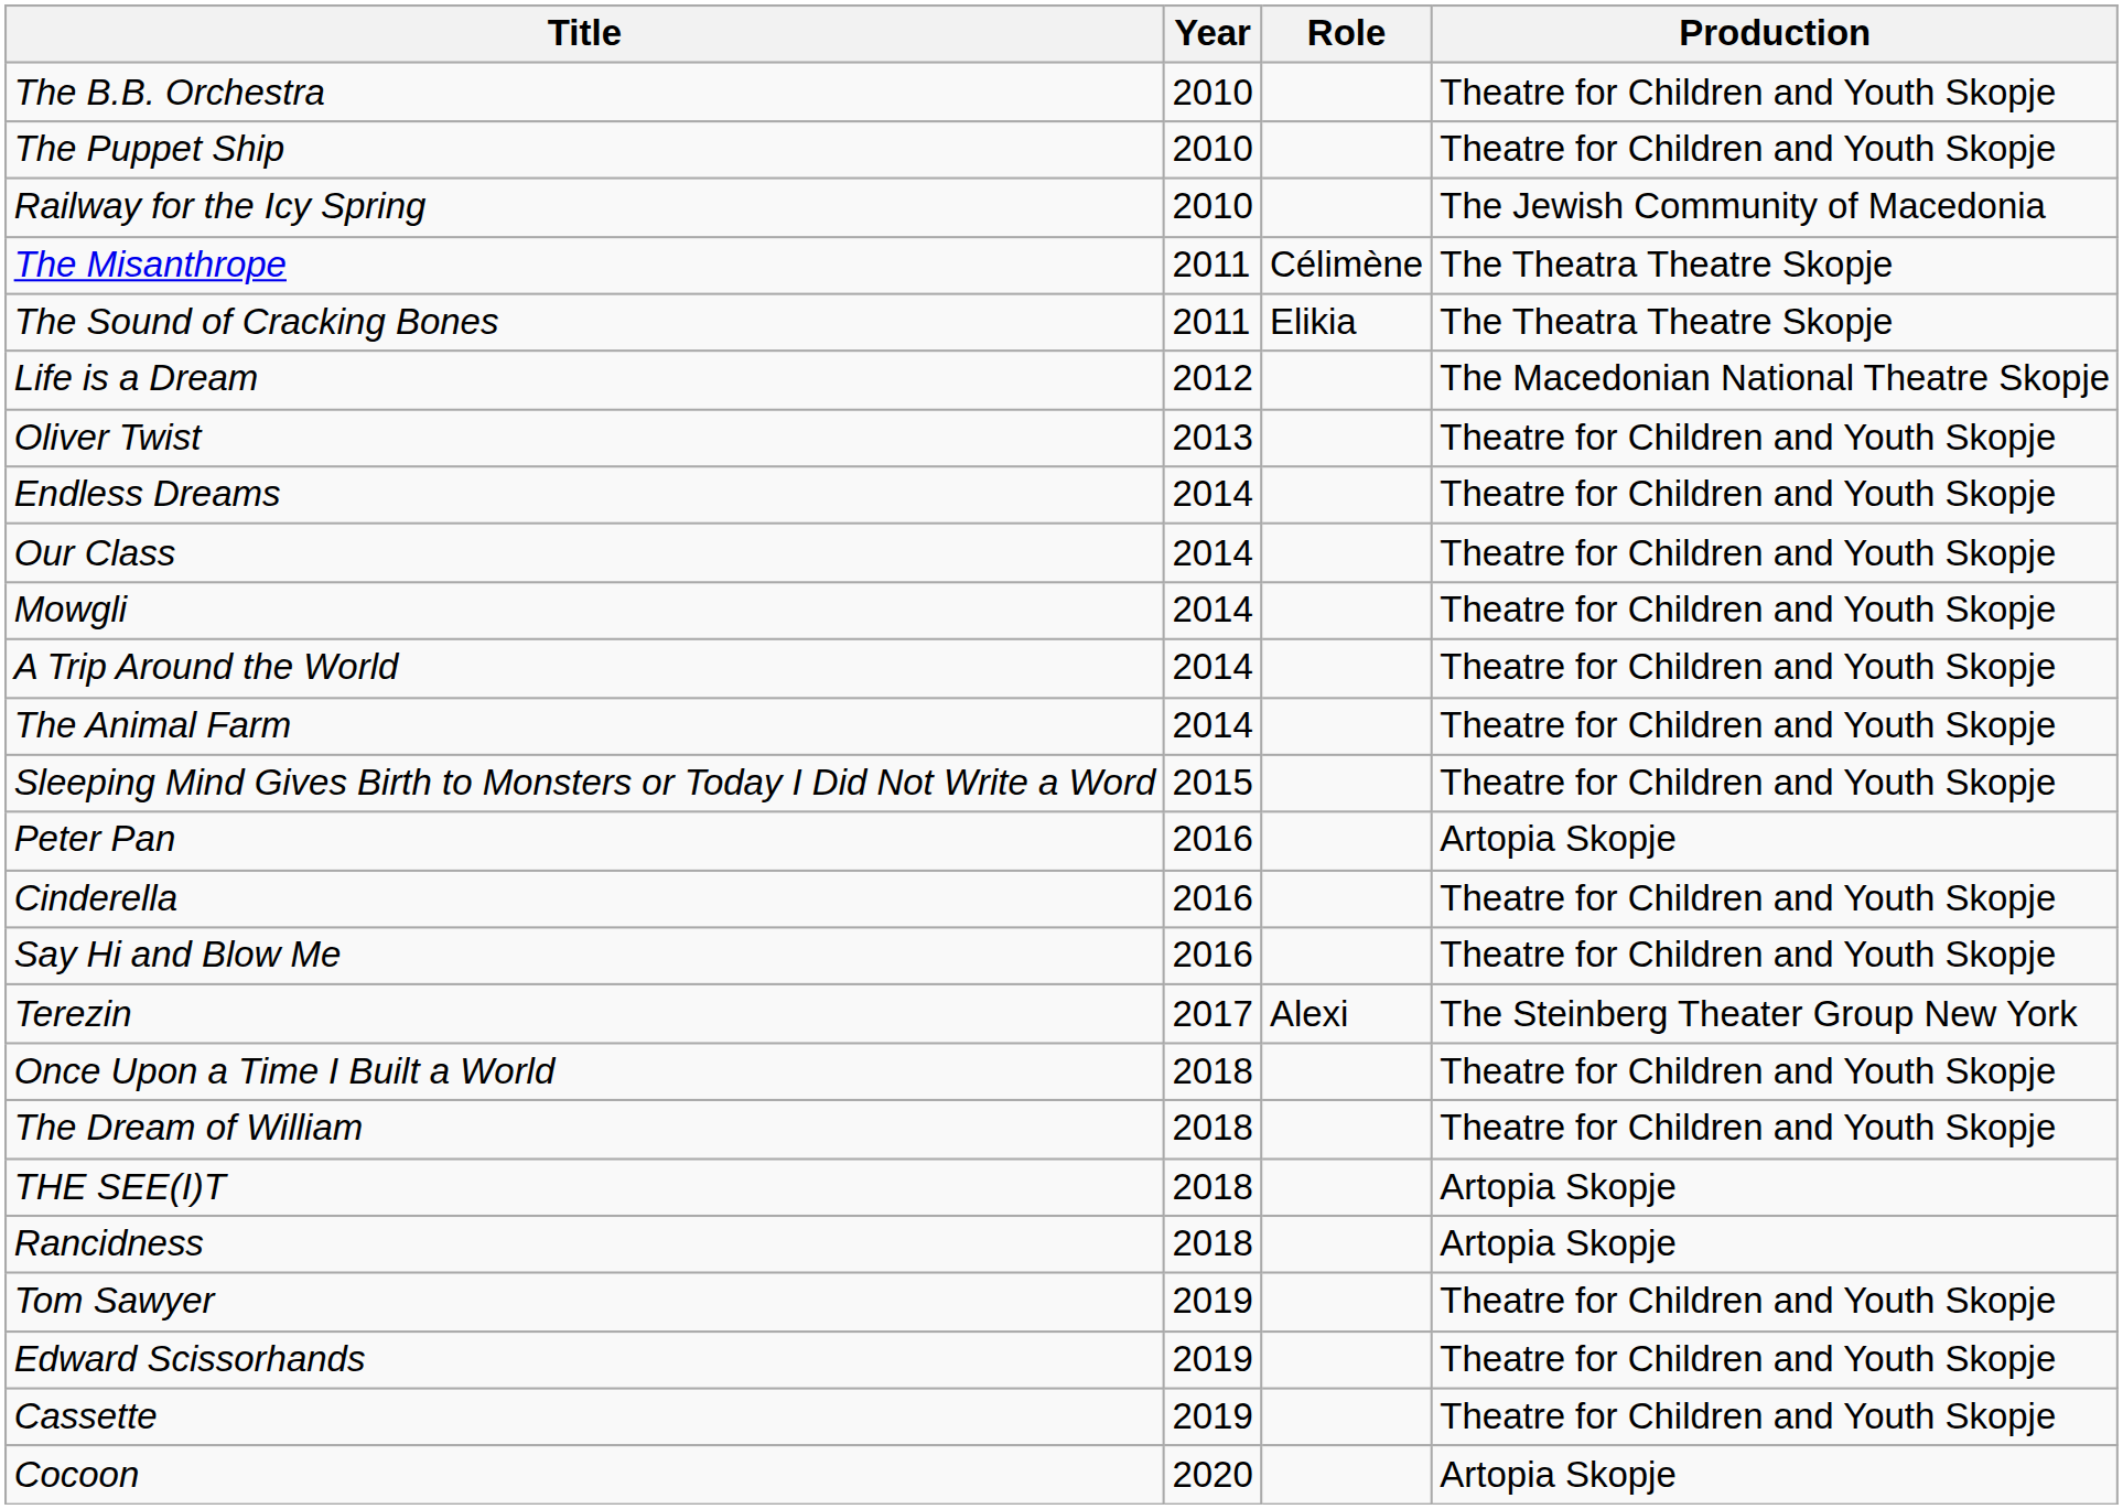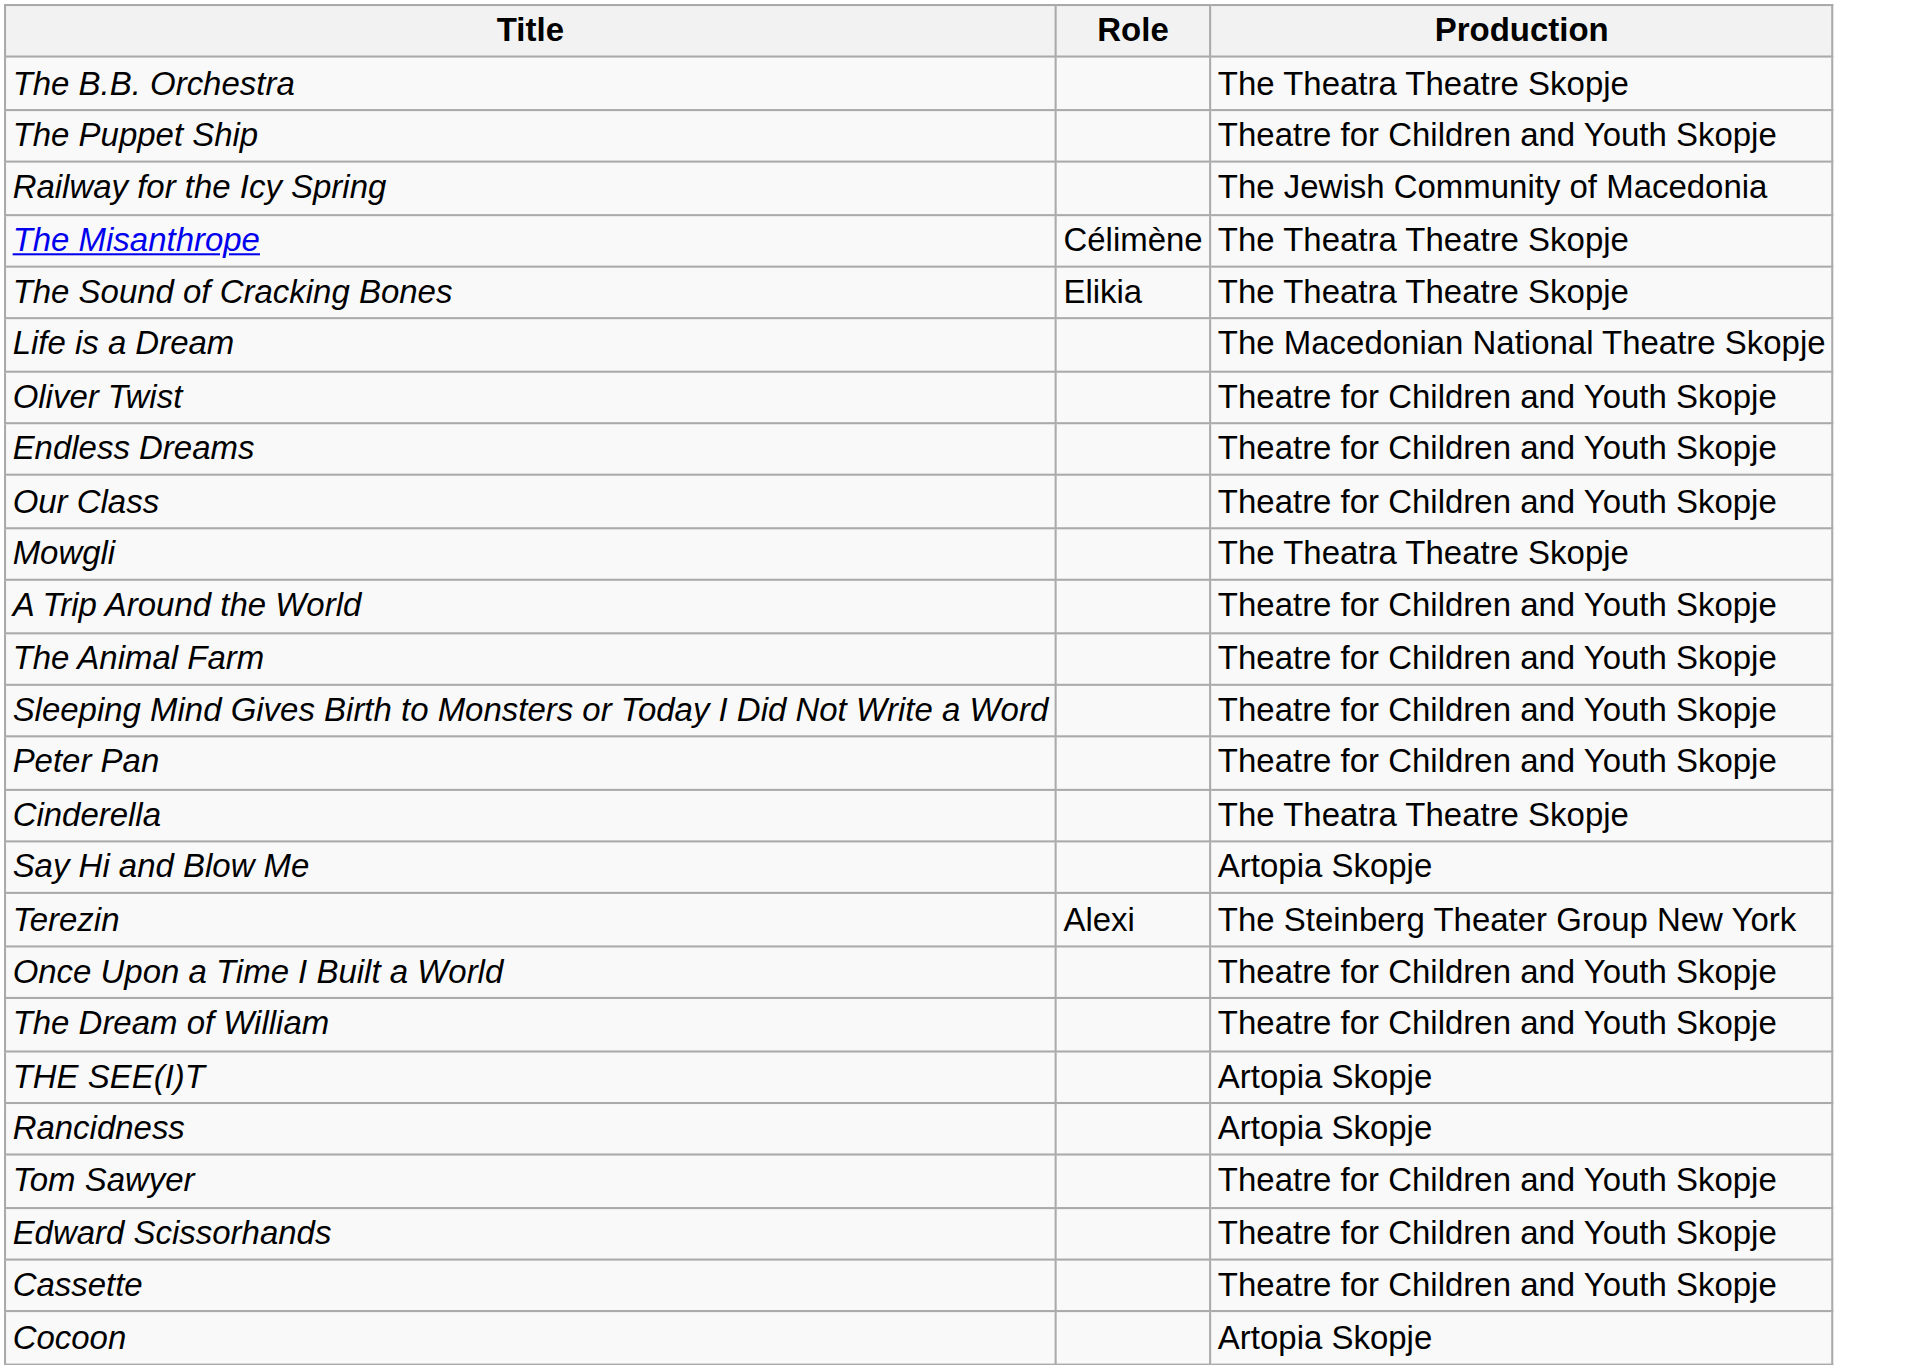 <table class="wikitable sortable">
 <tr>
 <th>Title</th>
-<th>Year</th>
 <th>Role</th>
 <th>Production</th>
 </tr>
 <tr>
 <td><em>The B.B. Orchestra</em></td>
-<td>2010</td>
 <td></td>
-<td>Theatre for Children and Youth Skopje</td>
+<td>The Theatra Theatre Skopje</td>
 </tr>
 <tr>
 <td><em>The Puppet Ship</em></td>
-<td>2010</td>
 <td></td>
 <td>Theatre for Children and Youth Skopje</td>
 </tr>
 <tr>
 <td><em>Railway for the Icy Spring</em></td>
-<td>2010</td>
 <td></td>
 <td>The Jewish Community of Macedonia</td>
 </tr>
 <tr>
 <td><em><a href='#'>The Misanthrope</a></em></td>
-<td>2011</td>
 <td>Célimène</td>
 <td>The Theatra Theatre Skopje</td>
 </tr>
 <tr>
 <td><em>The Sound of Cracking Bones</em></td>
-<td>2011</td>
 <td>Elikia</td>
 <td>The Theatra Theatre Skopje</td>
 </tr>
 <tr>
 <td><em>Life is a Dream</em></td>
-<td>2012</td>
 <td></td>
 <td>The Macedonian National Theatre Skopje</td>
 </tr>
 <tr>
 <td><em>Oliver Twist</em></td>
-<td>2013</td>
 <td></td>
 <td>Theatre for Children and Youth Skopje</td>
 </tr>
 <tr>
 <td><em>Endless Dreams</em></td>
-<td>2014</td>
 <td></td>
 <td>Theatre for Children and Youth Skopje</td>
 </tr>
 <tr>
 <td><em>Our Class</em></td>
-<td>2014</td>
 <td></td>
 <td>Theatre for Children and Youth Skopje</td>
 </tr>
 <tr>
 <td><em>Mowgli</em></td>
-<td>2014</td>
 <td></td>
-<td>Theatre for Children and Youth Skopje</td>
+<td>The Theatra Theatre Skopje</td>
 </tr>
 <tr>
 <td><em>A Trip Around the World</em></td>
-<td>2014</td>
 <td></td>
 <td>Theatre for Children and Youth Skopje</td>
 </tr>
 <tr>
 <td><em>The Animal Farm</em></td>
-<td>2014</td>
 <td></td>
 <td>Theatre for Children and Youth Skopje</td>
 </tr>
 <tr>
 <td><em>Sleeping Mind Gives Birth to Monsters or Today I Did Not Write a Word</em></td>
-<td>2015</td>
 <td></td>
 <td>Theatre for Children and Youth Skopje</td>
 </tr>
 <tr>
 <td><em>Peter Pan</em></td>
-<td>2016</td>
+<td></td>
+<td>Theatre for Children and Youth Skopje</td>
+</tr>
+<tr>
+<td><em>Cinderella</em></td>
+<td></td>
+<td>The Theatra Theatre Skopje</td>
+</tr>
+<tr>
+<td><em>Say Hi and Blow Me</em></td>
 <td></td>
 <td>Artopia Skopje</td>
 </tr>
 <tr>
-<td><em>Cinderella</em></td>
-<td>2016</td>
-<td></td>
-<td>Theatre for Children and Youth Skopje</td>
-</tr>
-<tr>
-<td><em>Say Hi and Blow Me</em></td>
-<td>2016</td>
-<td></td>
-<td>Theatre for Children and Youth Skopje</td>
-</tr>
-<tr>
 <td><em>Terezin</em></td>
-<td>2017</td>
 <td>Alexi</td>
 <td>The Steinberg Theater Group New York</td>
 </tr>
 <tr>
 <td><em>Once Upon a Time I Built a World</em></td>
-<td>2018</td>
 <td></td>
 <td>Theatre for Children and Youth Skopje</td>
 </tr>
 <tr>
 <td><em>The Dream of William</em></td>
-<td>2018</td>
 <td></td>
 <td>Theatre for Children and Youth Skopje</td>
 </tr>
 <tr>
 <td><em>THE SEE(I)T</em></td>
-<td>2018</td>
 <td></td>
 <td>Artopia Skopje</td>
 </tr>
 <tr>
 <td><em>Rancidness</em></td>
-<td>2018</td>
 <td></td>
 <td>Artopia Skopje</td>
 </tr>
 <tr>
 <td><em>Tom Sawyer</em></td>
-<td>2019</td>
 <td></td>
 <td>Theatre for Children and Youth Skopje</td>
 </tr>
 <tr>
 <td><em>Edward Scissorhands</em></td>
-<td>2019</td>
 <td></td>
 <td>Theatre for Children and Youth Skopje</td>
 </tr>
 <tr>
 <td><em>Cassette</em></td>
-<td>2019</td>
 <td></td>
 <td>Theatre for Children and Youth Skopje</td>
 </tr>
 <tr>
 <td><em>Cocoon</em></td>
-<td>2020</td>
 <td></td>
 <td>Artopia Skopje</td>
 </tr>
 </table>
